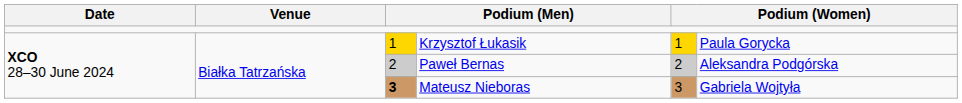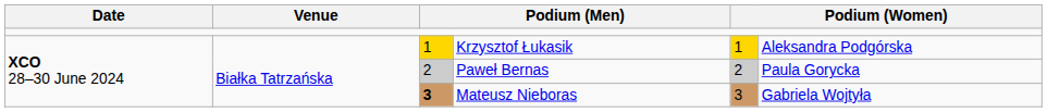 <table class="wikitable" width=70%>
 <tr>
 <th>Date</th>
 <th width=20%>Venue</th>
 <th colspan=2 width=30%>Podium (Men)</th>
 <th colspan=2 width=30%>Podium (Women)</th>
 </tr>
 <tr>
 <td colspan=6></td>
 </tr>
 <tr>
 <td rowspan=3><strong>XCO</strong> <br> 28–30 June 2024</td>
 <td rowspan=3><br><a href='#'>Białka Tatrzańska</a></td>
 <td bgcolor=FFD700>1</td>
 <td><a href='#'>Krzysztof Łukasik</a></td>
 <td bgcolor=FFD700>1</td>
-<td><a href='#'>Paula Gorycka</a></td>
+<td><a href='#'>Aleksandra Podgórska</a></td>
 </tr>
 <tr>
 <td bgcolor=CCCCCC>2</td>
 <td><a href='#'>Paweł Bernas</a></td>
 <td bgcolor=CCCCCC>2</td>
-<td><a href='#'>Aleksandra Podgórska</a></td>
+<td><a href='#'>Paula Gorycka</a></td>
 </tr>
 <tr>
 <td bgcolor=CC9966><strong>3</strong></td>
 <td><a href='#'>Mateusz Nieboras</a></td>
 <td bgcolor=CC9966>3</td>
 <td><a href='#'>Gabriela Wojtyła</a></td>
 </tr>
 </table>
